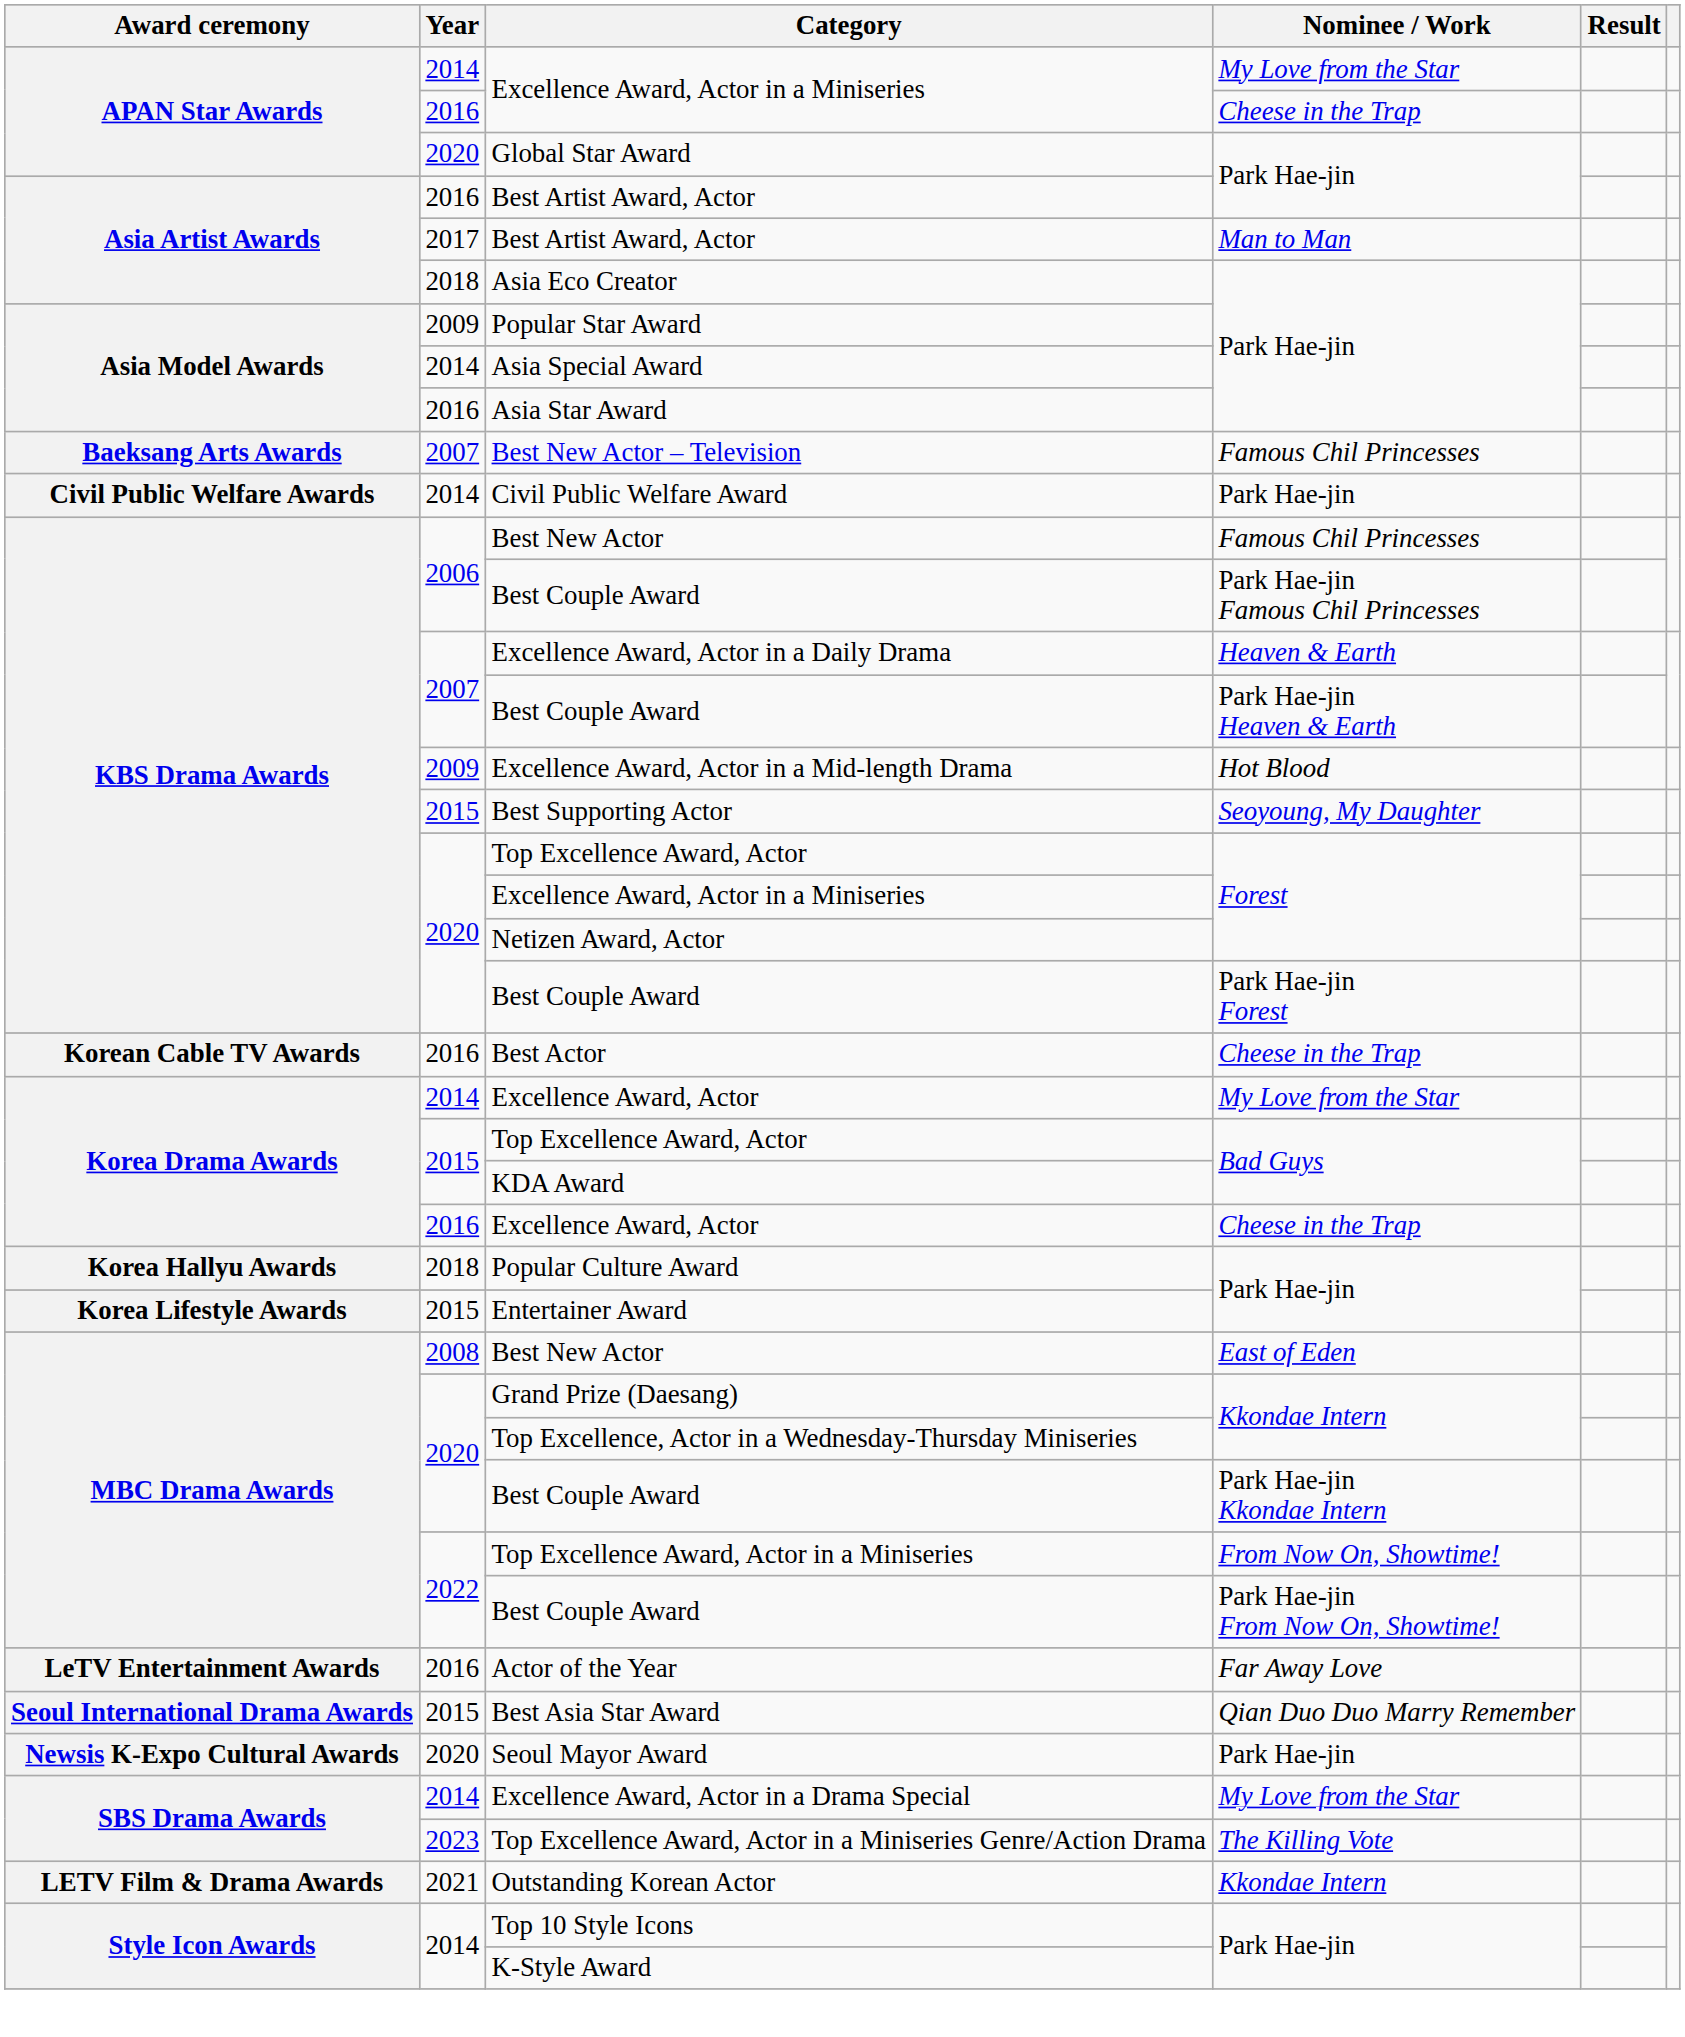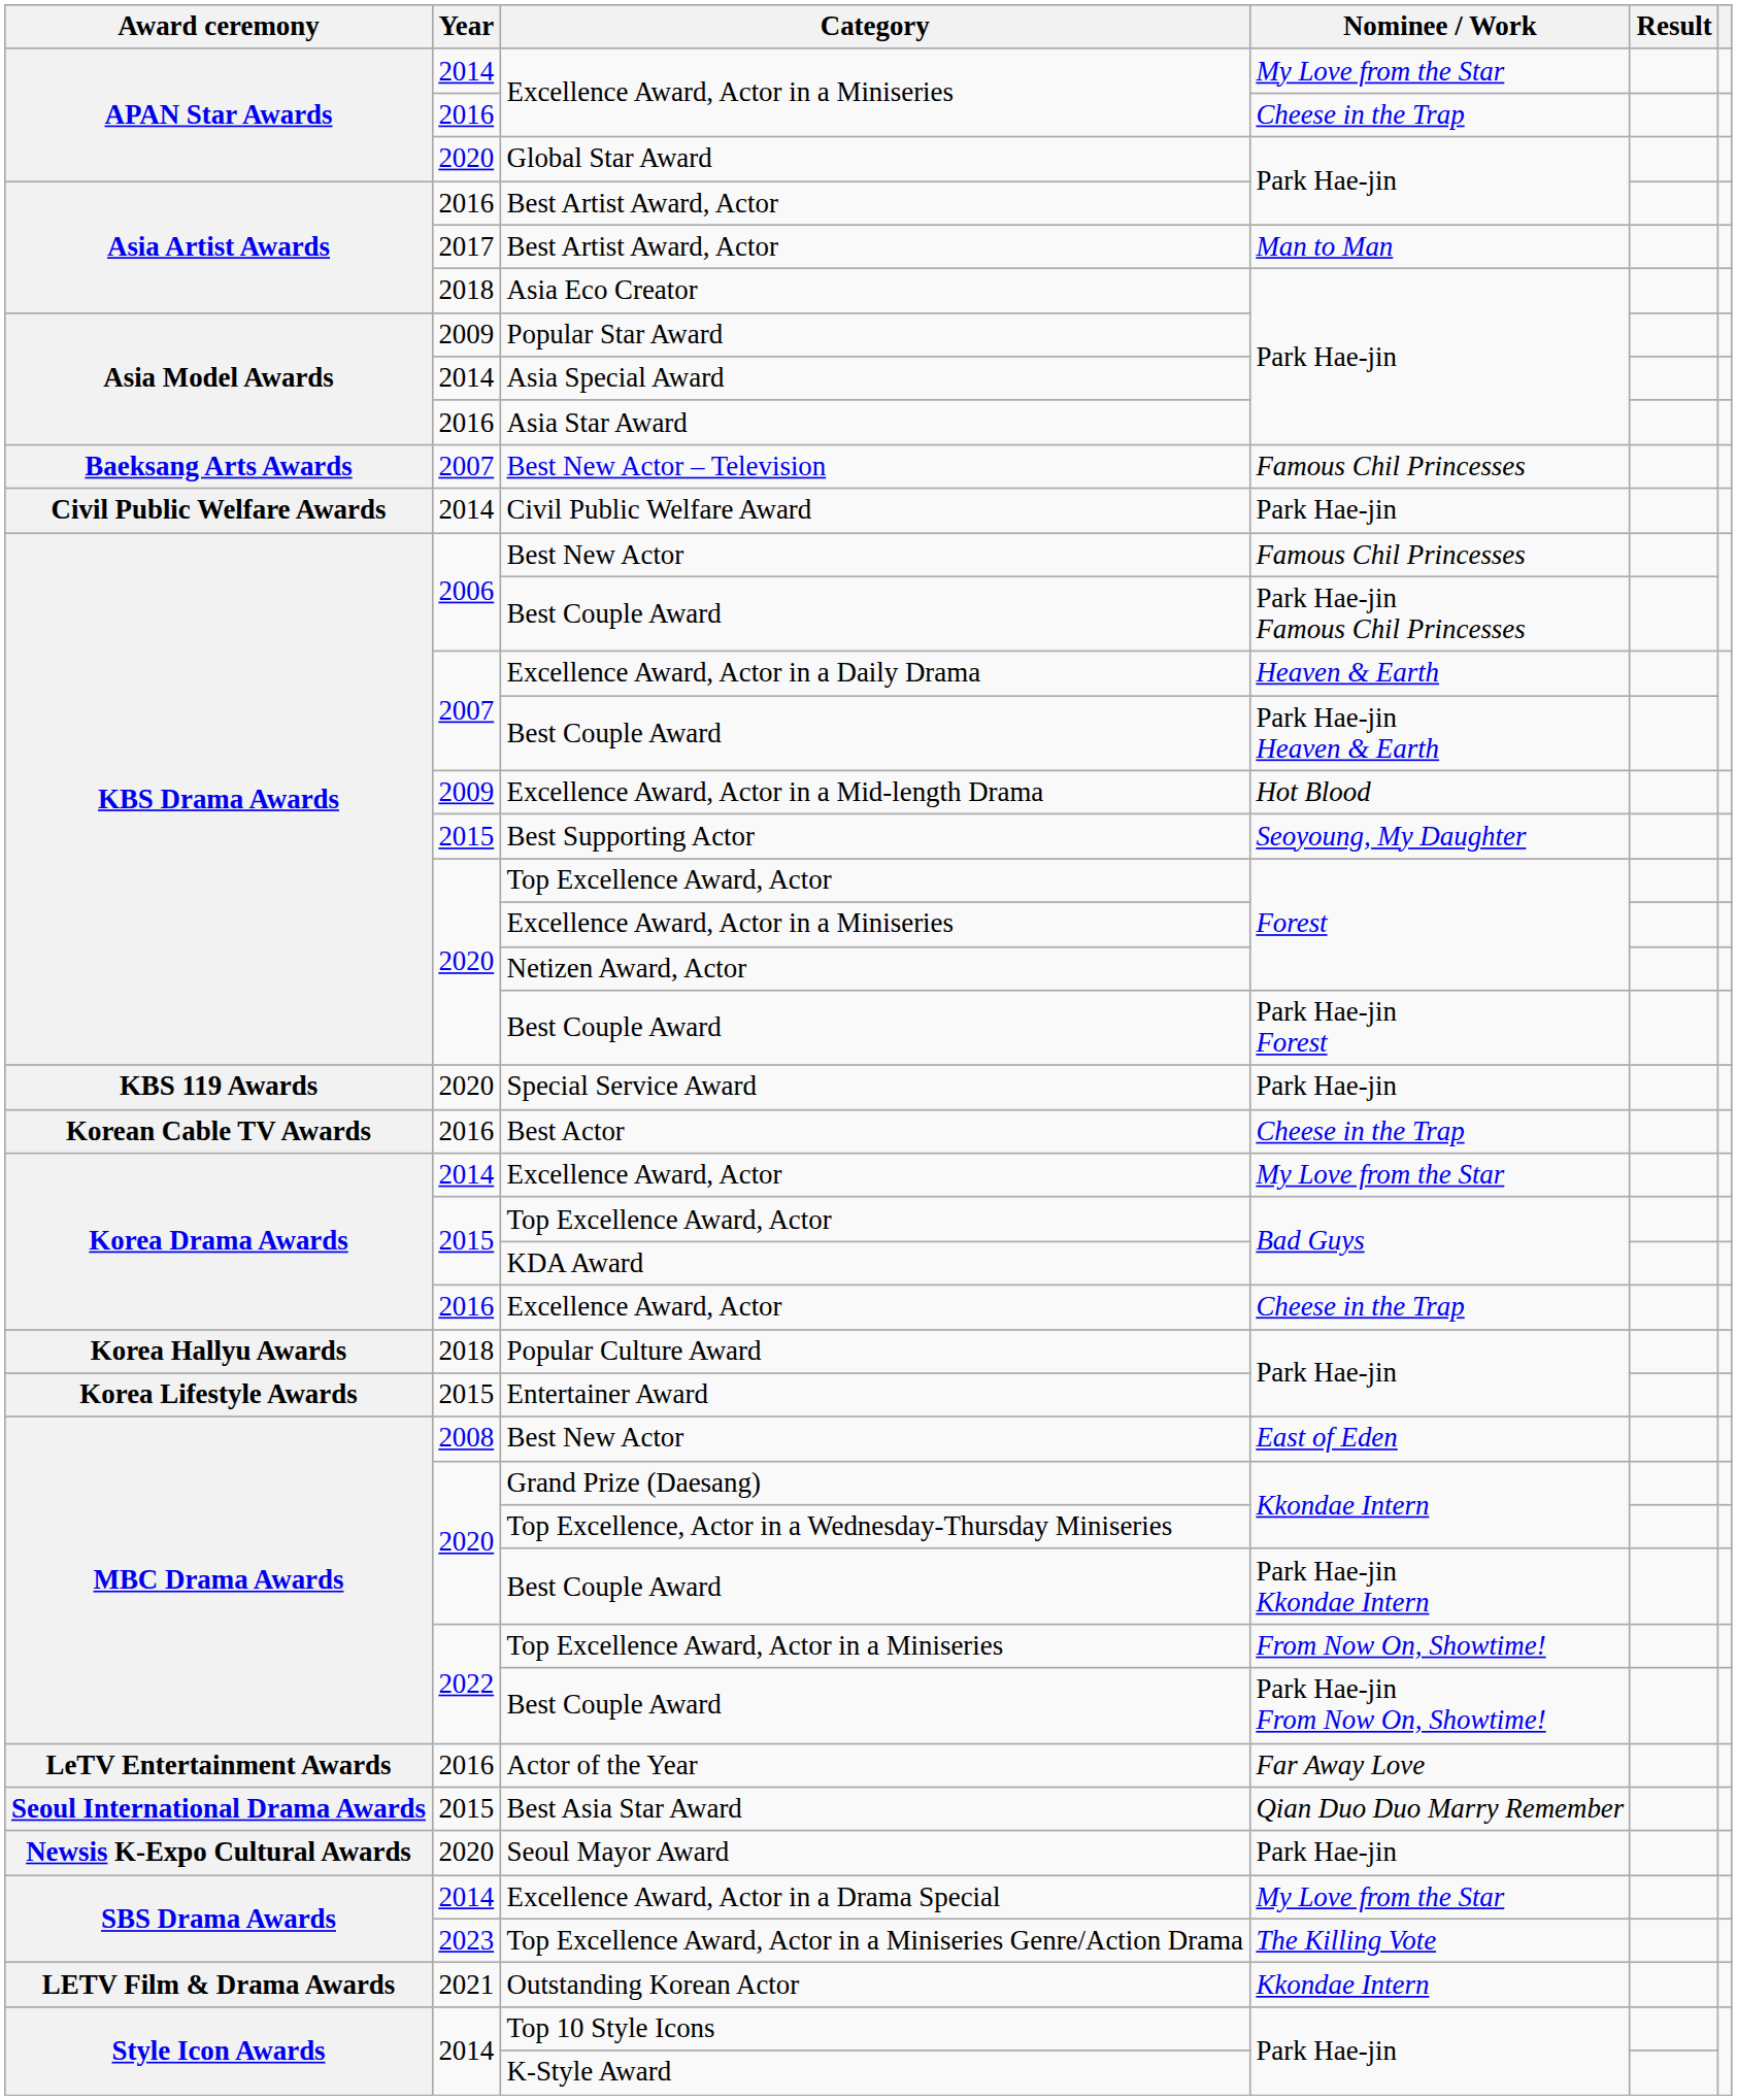 <table class="wikitable plainrowheaders sortable">
 <tr>
 <th scope="col">Award ceremony</th>
 <th scope="col">Year</th>
 <th scope="col">Category</th>
 <th scope="col">Nominee / Work</th>
 <th scope="col">Result</th>
 <th scope="col" class="unsortable"></th>
 </tr>
 <tr>
 <th scope="row"  rowspan="3"><a href='#'>APAN Star Awards</a></th>
 <td style="text-align:center"><a href='#'>2014</a></td>
 <td rowspan="2">Excellence Award, Actor in a Miniseries</td>
 <td><em><a href='#'>My Love from the Star</a></em></td>
 <td></td>
 <td style="text-align:center"></td>
 </tr>
 <tr>
 <td style="text-align:center"><a href='#'>2016</a></td>
 <td><em><a href='#'>Cheese in the Trap</a></em></td>
 <td></td>
 <td style="text-align:center"></td>
 </tr>
 <tr>
 <td style="text-align:center"><a href='#'>2020</a></td>
 <td>Global Star Award</td>
 <td rowspan="2">Park Hae-jin</td>
 <td></td>
 <td style="text-align:center"></td>
 </tr>
 <tr>
 <th scope="row"  rowspan="3"><a href='#'>Asia Artist Awards</a></th>
 <td style="text-align:center">2016</td>
 <td>Best Artist Award, Actor</td>
 <td></td>
 <td style="text-align:center"></td>
 </tr>
 <tr>
 <td style="text-align:center">2017</td>
 <td>Best Artist Award, Actor</td>
 <td><em><a href='#'>Man to Man</a></em></td>
 <td></td>
 <td style="text-align:center"></td>
 </tr>
 <tr>
 <td style="text-align:center">2018</td>
 <td>Asia Eco Creator</td>
 <td rowspan="4">Park Hae-jin</td>
 <td></td>
 <td style="text-align:center"></td>
 </tr>
 <tr>
 <th scope="row"  rowspan="3">Asia Model Awards</th>
 <td style="text-align:center">2009</td>
 <td>Popular Star Award</td>
 <td></td>
 <td style="text-align:center"></td>
 </tr>
 <tr>
 <td style="text-align:center">2014</td>
 <td>Asia Special Award</td>
 <td></td>
 <td style="text-align:center"></td>
 </tr>
 <tr>
 <td style="text-align:center">2016</td>
 <td>Asia Star Award</td>
 <td></td>
 <td style="text-align:center"></td>
 </tr>
 <tr>
 <th scope="row"><a href='#'>Baeksang Arts Awards</a></th>
 <td style="text-align:center"><a href='#'>2007</a></td>
 <td><a href='#'>Best New Actor – Television</a></td>
 <td><em>Famous Chil Princesses</em></td>
 <td></td>
 <td style="text-align:center"></td>
 </tr>
 <tr>
 <th scope="row">Civil Public Welfare Awards</th>
 <td style="text-align:center">2014</td>
 <td>Civil Public Welfare Award</td>
 <td>Park Hae-jin</td>
 <td></td>
 <td style="text-align:center"></td>
 </tr>
 <tr>
 <th scope="row" rowspan="10"><a href='#'>KBS Drama Awards</a></th>
 <td rowspan="2" style="text-align:center"><a href='#'>2006</a></td>
 <td>Best New Actor</td>
 <td><em>Famous Chil Princesses</em></td>
 <td></td>
 <td rowspan="2" style="text-align:center"></td>
 </tr>
 <tr>
 <td>Best Couple Award</td>
 <td>Park Hae-jin  <br><em>Famous Chil Princesses</em></td>
 <td></td>
 </tr>
 <tr>
 <td rowspan="2" style="text-align:center"><a href='#'>2007</a></td>
 <td>Excellence Award, Actor in a Daily Drama</td>
 <td><em><a href='#'>Heaven & Earth</a></em></td>
 <td></td>
 <td rowspan="2" style="text-align:center"></td>
 </tr>
 <tr>
 <td>Best Couple Award</td>
 <td>Park Hae-jin <br><em><a href='#'>Heaven & Earth</a></em></td>
 <td></td>
 </tr>
 <tr>
 <td style="text-align:center"><a href='#'>2009</a></td>
 <td>Excellence Award, Actor in a Mid-length Drama</td>
 <td><em>Hot Blood</em></td>
 <td></td>
 <td style="text-align:center"></td>
 </tr>
 <tr>
 <td style="text-align:center"><a href='#'>2015</a></td>
 <td>Best Supporting Actor</td>
 <td><em><a href='#'>Seoyoung, My Daughter</a></em></td>
 <td></td>
 <td style="text-align:center"></td>
 </tr>
 <tr>
 <td rowspan="4" style="text-align:center"><a href='#'>2020</a></td>
 <td>Top Excellence Award, Actor</td>
 <td rowspan="3"><em><a href='#'>Forest</a></em></td>
 <td></td>
 <td style="text-align:center"></td>
 </tr>
 <tr>
 <td>Excellence Award, Actor in a Miniseries</td>
 <td></td>
 <td style="text-align:center"></td>
 </tr>
 <tr>
 <td>Netizen Award, Actor</td>
 <td></td>
 <td style="text-align:center"></td>
 </tr>
 <tr>
 <td>Best Couple Award</td>
 <td>Park Hae-jin  <br><em><a href='#'>Forest</a></em></td>
+<td></td>
+<td style="text-align:center"></td>
+</tr>
+<tr>
+<th scope="row">KBS 119 Awards</th>
+<td style="text-align:center">2020</td>
+<td>Special Service Award</td>
+<td>Park Hae-jin</td>
 <td></td>
 <td style="text-align:center"></td>
 </tr>
 <tr>
 <th scope="row">Korean Cable TV Awards</th>
 <td style="text-align:center">2016</td>
 <td>Best Actor</td>
 <td><em><a href='#'>Cheese in the Trap</a></em></td>
 <td></td>
 <td style="text-align:center"></td>
 </tr>
 <tr>
 <th scope="row"  rowspan="4"><a href='#'>Korea Drama Awards</a></th>
 <td style="text-align:center"><a href='#'>2014</a></td>
 <td>Excellence Award, Actor</td>
 <td><em><a href='#'>My Love from the Star</a></em></td>
 <td></td>
 <td style="text-align:center"></td>
 </tr>
 <tr>
 <td rowspan="2" style="text-align:center"><a href='#'>2015</a></td>
 <td>Top Excellence Award, Actor</td>
 <td rowspan="2"><em><a href='#'>Bad Guys</a></em></td>
 <td></td>
 <td style="text-align:center"></td>
 </tr>
 <tr>
 <td>KDA Award</td>
 <td></td>
 <td style="text-align:center"></td>
 </tr>
 <tr>
 <td style="text-align:center"><a href='#'>2016</a></td>
 <td>Excellence Award, Actor</td>
 <td><em><a href='#'>Cheese in the Trap</a></em></td>
 <td></td>
 <td style="text-align:center"></td>
 </tr>
 <tr>
 <th scope="row">Korea Hallyu Awards</th>
 <td style="text-align:center">2018</td>
 <td>Popular Culture Award</td>
 <td rowspan="2">Park Hae-jin</td>
 <td></td>
 <td style="text-align:center"></td>
 </tr>
 <tr>
 <th scope="row">Korea Lifestyle Awards</th>
 <td style="text-align:center">2015</td>
 <td>Entertainer Award</td>
 <td></td>
 <td style="text-align:center"></td>
 </tr>
 <tr>
 <th scope="row"  rowspan="6"><a href='#'>MBC Drama Awards</a></th>
 <td style="text-align:center"><a href='#'>2008</a></td>
 <td>Best New Actor</td>
 <td><em><a href='#'>East of Eden</a></em></td>
 <td></td>
 <td style="text-align:center"></td>
 </tr>
 <tr>
 <td rowspan="3" style="text-align:center"><a href='#'>2020</a></td>
 <td>Grand Prize (Daesang)</td>
 <td rowspan="2"><em><a href='#'>Kkondae Intern</a></em></td>
 <td></td>
 <td style="text-align:center"></td>
 </tr>
 <tr>
 <td>Top Excellence, Actor in a Wednesday-Thursday Miniseries</td>
 <td></td>
 <td style="text-align:center"></td>
 </tr>
 <tr>
 <td>Best Couple Award</td>
 <td>Park Hae-jin <br><em><a href='#'>Kkondae Intern</a></em></td>
 <td></td>
 <td style="text-align:center"></td>
 </tr>
 <tr>
 <td rowspan="2" style="text-align:center"><a href='#'>2022</a></td>
 <td>Top Excellence Award, Actor in a Miniseries</td>
 <td><em><a href='#'>From Now On, Showtime!</a></em></td>
 <td></td>
 <td style="text-align:center"></td>
 </tr>
 <tr>
 <td>Best Couple Award</td>
 <td>Park Hae-jin <br><em><a href='#'>From Now On, Showtime!</a></em></td>
 <td></td>
 <td style="text-align:center"></td>
 </tr>
 <tr>
 <th scope="row">LeTV Entertainment Awards</th>
 <td style="text-align:center">2016</td>
 <td>Actor of the Year</td>
 <td><em>Far Away Love</em></td>
 <td></td>
 <td style="text-align:center"></td>
 </tr>
 <tr>
 <th scope="row"><a href='#'>Seoul International Drama Awards</a></th>
 <td style="text-align:center">2015</td>
 <td>Best Asia Star Award</td>
 <td><em>Qian Duo Duo Marry Remember</em></td>
 <td></td>
 <td style="text-align:center"></td>
 </tr>
 <tr>
 <th scope="row"><a href='#'>Newsis</a> K-Expo Cultural Awards</th>
 <td style="text-align:center">2020</td>
 <td>Seoul Mayor Award</td>
 <td>Park Hae-jin</td>
 <td></td>
 <td style="text-align:center"></td>
 </tr>
 <tr>
 <th scope="row"  rowspan="2"><a href='#'>SBS Drama Awards</a></th>
 <td style="text-align:center"><a href='#'>2014</a></td>
 <td>Excellence Award, Actor in a Drama Special</td>
 <td><em><a href='#'>My Love from the Star</a></em></td>
 <td></td>
 <td style="text-align:center"></td>
 </tr>
 <tr>
 <td style="text-align:center"><a href='#'>2023</a></td>
 <td>Top Excellence Award, Actor in a Miniseries Genre/Action Drama</td>
 <td><em><a href='#'>The Killing Vote</a></em></td>
 <td></td>
 <td style="text-align:center"></td>
 </tr>
 <tr>
 <th scope="row">LETV Film & Drama Awards</th>
 <td style="text-align:center">2021</td>
 <td>Outstanding Korean Actor</td>
 <td><em><a href='#'>Kkondae Intern</a></em></td>
 <td></td>
 <td style="text-align:center"></td>
 </tr>
 <tr>
 <th scope="row"  rowspan="2"><a href='#'>Style Icon Awards</a></th>
 <td rowspan="2" style="text-align:center">2014</td>
 <td>Top 10 Style Icons</td>
 <td rowspan="2">Park Hae-jin</td>
 <td></td>
 <td rowspan="2" style="text-align:center"></td>
 </tr>
 <tr>
 <td>K-Style Award</td>
 <td></td>
 </tr>
 </table>
